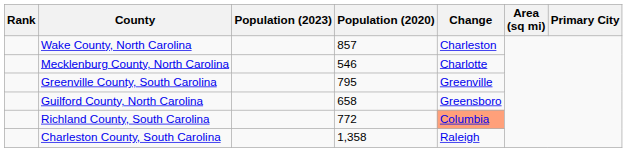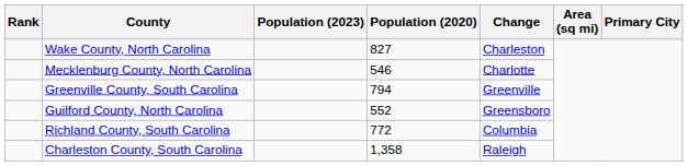 <table class="wikitable sortable">
 <tr>
 <th>Rank</th>
 <th>County</th>
 <th>Population (2023)</th>
 <th>Population (2020)</th>
 <th>Change</th>
 <th>Area<br>(sq mi)</th>
 <th>Primary City</th>
 </tr>
 <tr>
 <td align=center></td>
 <td><a href='#'>Wake County, North Carolina</a></td>
 <td></td>
-<td>857</td>
+<td>827</td>
 <td><a href='#'>Charleston</a></td>
 </tr>
 <tr>
 <td align=center></td>
 <td><a href='#'>Mecklenburg County, North Carolina</a></td>
 <td></td>
 <td>546</td>
 <td><a href='#'>Charlotte</a></td>
 </tr>
 <tr>
 <td align=center></td>
 <td><a href='#'>Greenville County, South Carolina</a></td>
 <td></td>
-<td>795</td>
+<td>794</td>
 <td><a href='#'>Greenville</a></td>
 </tr>
 <tr>
 <td align=center></td>
 <td><a href='#'>Guilford County, North Carolina</a></td>
 <td></td>
-<td>658</td>
+<td>552</td>
 <td><a href='#'>Greensboro</a></td>
 </tr>
 <tr>
 <td align=center></td>
 <td><a href='#'>Richland County, South Carolina</a></td>
 <td></td>
 <td>772</td>
-<td style="background: lightsalmon;"><a href='#'>Columbia</a></td>
+<td><a href='#'>Columbia</a></td>
 </tr>
 <tr>
 <td align=center></td>
 <td><a href='#'>Charleston County, South Carolina</a></td>
 <td></td>
 <td>1,358</td>
 <td><a href='#'>Raleigh</a></td>
 </tr>
 </table>
